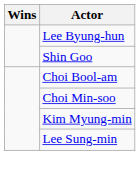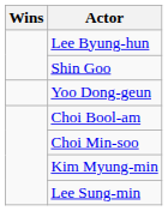 <table class="wikitable">
 <tr>
 <th>Wins</th>
 <th>Actor</th>
 </tr>
 <tr>
 <td rowspan="2"></td>
 <td><a href='#'>Lee Byung-hun</a></td>
 </tr>
 <tr>
 <td><a href='#'>Shin Goo</a></td>
+</tr>
+<tr>
+<td></td>
+<td><a href='#'>Yoo Dong-geun</a></td>
 </tr>
 <tr>
 <td rowspan="4"></td>
 <td><a href='#'>Choi Bool-am</a></td>
 </tr>
 <tr>
 <td><a href='#'>Choi Min-soo</a></td>
 </tr>
 <tr>
 <td><a href='#'>Kim Myung-min</a></td>
 </tr>
 <tr>
 <td><a href='#'>Lee Sung-min</a></td>
 </tr>
 </table>
